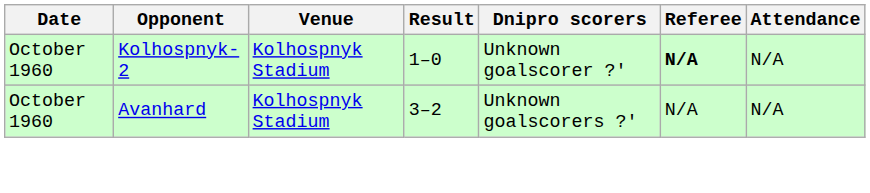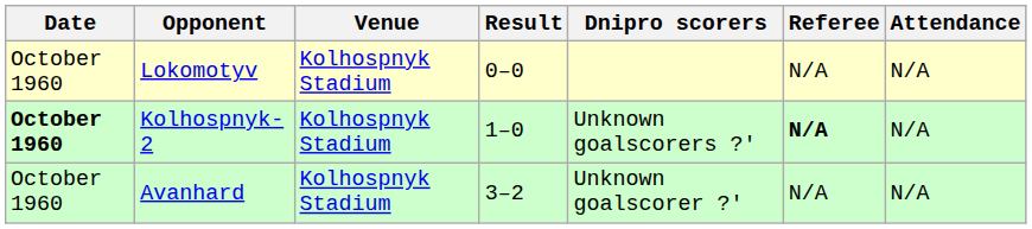 <table class="wikitable" style="text-align:left">
 <tr>
 <th>Date</th>
 <th>Opponent</th>
 <th>Venue</th>
 <th>Result</th>
 <th>Dnipro scorers</th>
 <th>Referee</th>
 <th>Attendance</th>
 </tr>
+<tr style="background:#ffffcc">
+<td>October 1960</td>
+<td><a href='#'>Lokomotyv</a></td>
+<td><a href='#'>Kolhospnyk Stadium</a></td>
+<td>0–0</td>
+<td></td>
+<td>N/A</td>
+<td>N/A</td>
+</tr>
 <tr style="background:#ccffcc">
-<td>October 1960</td>
+<td><strong>October 1960</strong></td>
 <td><a href='#'>Kolhospnyk-2</a></td>
 <td><a href='#'>Kolhospnyk Stadium</a></td>
 <td>1–0</td>
-<td>Unknown goalscorer ?'</td>
+<td>Unknown goalscorers ?'</td>
 <td><strong>N/A</strong></td>
 <td>N/A</td>
 </tr>
 <tr style="background:#ccffcc">
 <td>October 1960</td>
 <td><a href='#'>Avanhard</a></td>
 <td><a href='#'>Kolhospnyk Stadium</a></td>
 <td>3–2</td>
-<td>Unknown goalscorers ?'</td>
+<td>Unknown goalscorer ?'</td>
 <td>N/A</td>
 <td>N/A</td>
 </tr>
 </table>
